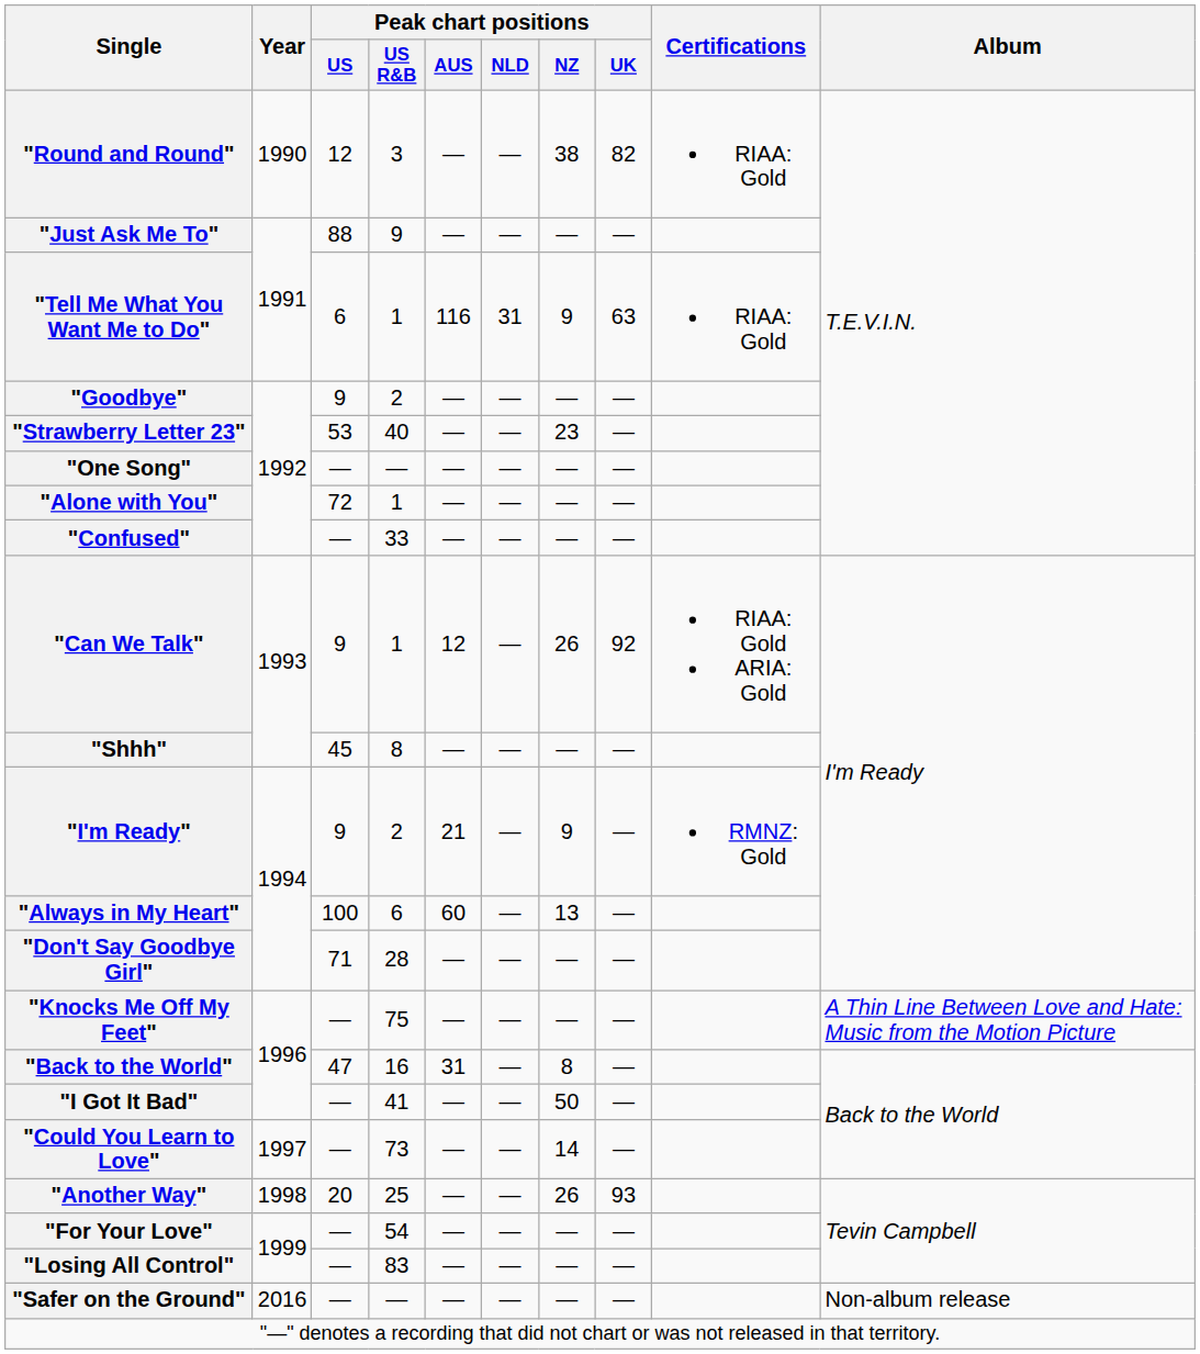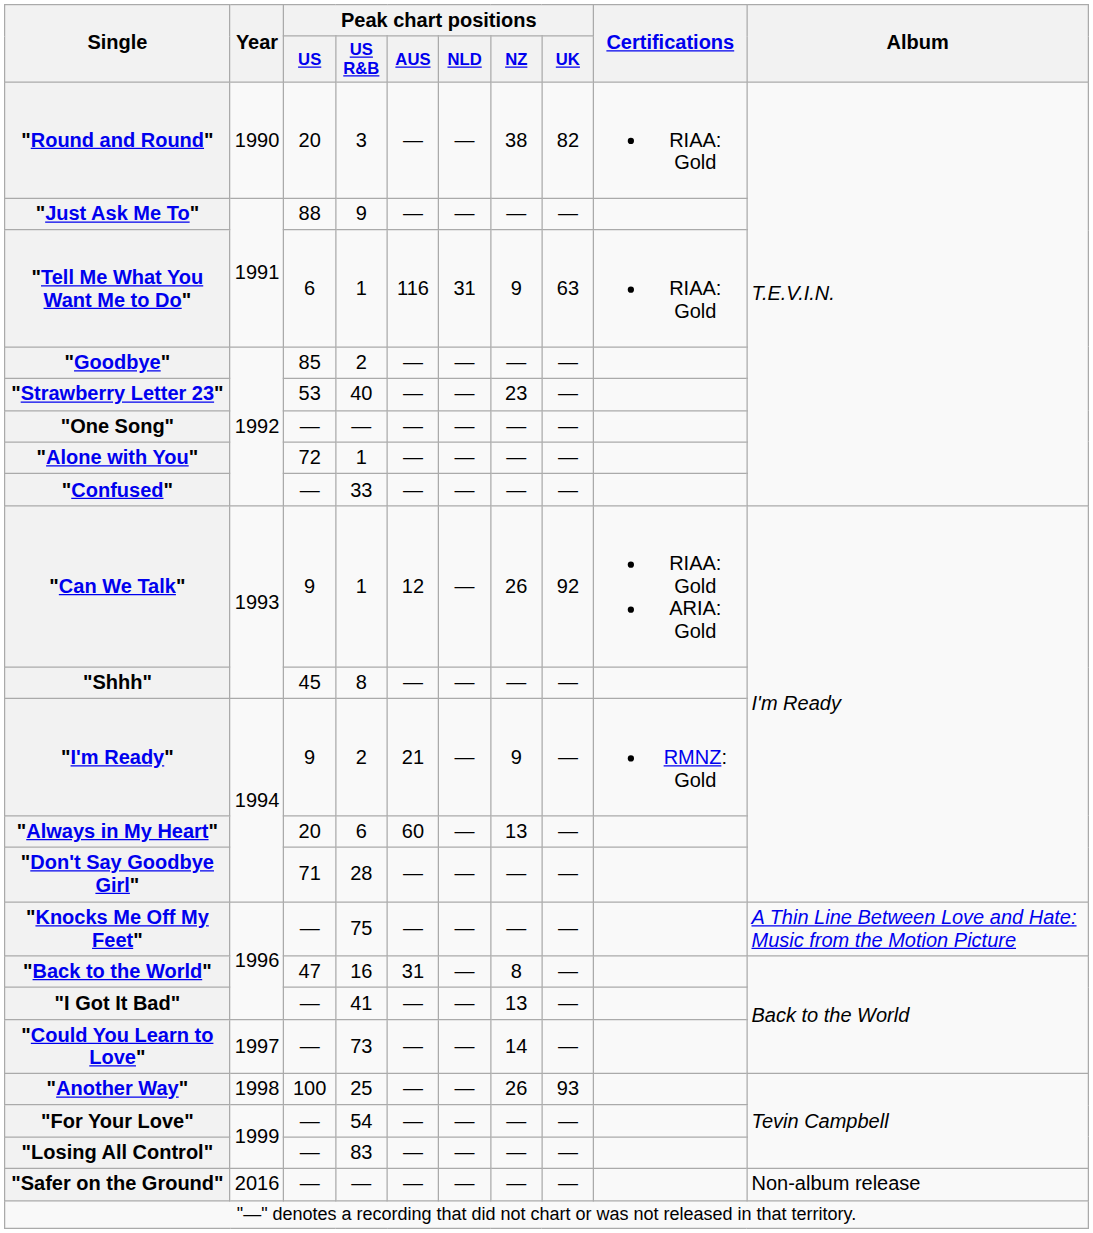 <table class="wikitable plainrowheaders" style="text-align: center;" border="1">
 <tr>
 <th scope="col" rowspan="2">Single</th>
 <th scope="col" rowspan="2">Year</th>
 <th scope="col" colspan="6">Peak chart positions</th>
 <th scope="col" rowspan="2"><a href='#'>Certifications</a></th>
 <th scope="col" rowspan="2">Album</th>
 </tr>
 <tr style="font-size:smaller;">
 <th width="35"><a href='#'>US</a><br></th>
 <th width="35"><a href='#'>US<br>R&B</a><br></th>
 <th width="35"><a href='#'>AUS</a><br></th>
 <th width="35"><a href='#'>NLD</a><br></th>
 <th width="35"><a href='#'>NZ</a><br></th>
 <th width="35"><a href='#'>UK</a><br></th>
 </tr>
 <tr>
 <th scope="row">"<a href='#'>Round and Round</a>"</th>
 <td>1990</td>
-<td>12</td>
+<td>20</td>
 <td>3</td>
 <td>—</td>
 <td>—</td>
 <td>38</td>
 <td>82</td>
 <td><br><ul><li>RIAA: Gold</li></ul></td>
 <td rowspan="8" align="left"><em>T.E.V.I.N.</em></td>
 </tr>
 <tr>
 <th scope="row">"<a href='#'>Just Ask Me To</a>"</th>
 <td rowspan="2">1991</td>
 <td>88</td>
 <td>9</td>
 <td>—</td>
 <td>—</td>
 <td>—</td>
 <td>—</td>
 <td></td>
 </tr>
 <tr>
 <th scope="row">"<a href='#'>Tell Me What You Want Me to Do</a>"</th>
 <td>6</td>
 <td>1</td>
 <td>116</td>
 <td>31</td>
 <td>9</td>
 <td>63</td>
 <td><br><ul><li>RIAA: Gold</li></ul></td>
 </tr>
 <tr>
 <th scope="row">"<a href='#'>Goodbye</a>"</th>
 <td rowspan="5">1992</td>
-<td>9</td>
+<td>85</td>
 <td>2</td>
 <td>—</td>
 <td>—</td>
 <td>—</td>
 <td>—</td>
 <td></td>
 </tr>
 <tr>
 <th scope="row">"<a href='#'>Strawberry Letter 23</a>"</th>
 <td>53</td>
 <td>40</td>
 <td>—</td>
 <td>—</td>
 <td>23</td>
 <td>—</td>
 <td></td>
 </tr>
 <tr>
 <th scope="row">"One Song"</th>
 <td>—</td>
 <td>—</td>
 <td>—</td>
 <td>—</td>
 <td>—</td>
 <td>—</td>
 <td></td>
 </tr>
 <tr>
 <th scope="row">"<a href='#'>Alone with You</a>"</th>
 <td>72</td>
 <td>1</td>
 <td>—</td>
 <td>—</td>
 <td>—</td>
 <td>—</td>
 <td></td>
 </tr>
 <tr>
 <th scope="row">"<a href='#'>Confused</a>"</th>
 <td>—</td>
 <td>33</td>
 <td>—</td>
 <td>—</td>
 <td>—</td>
 <td>—</td>
 <td></td>
 </tr>
 <tr>
 <th scope="row">"<a href='#'>Can We Talk</a>"</th>
 <td rowspan="2">1993</td>
 <td>9</td>
 <td>1</td>
 <td>12</td>
 <td>—</td>
 <td>26</td>
 <td>92</td>
 <td><br><ul><li>RIAA: Gold</li><li>ARIA: Gold</li></ul></td>
 <td rowspan="5" align="left"><em>I'm Ready</em></td>
 </tr>
 <tr>
 <th scope="row">"Shhh"</th>
 <td>45</td>
 <td>8</td>
 <td>—</td>
 <td>—</td>
 <td>—</td>
 <td>—</td>
 <td></td>
 </tr>
 <tr>
 <th scope="row">"<a href='#'>I'm Ready</a>"</th>
 <td rowspan="3">1994</td>
 <td>9</td>
 <td>2</td>
 <td>21</td>
 <td>—</td>
 <td>9</td>
 <td>—</td>
 <td><br><ul><li><a href='#'>RMNZ</a>: Gold</li></ul></td>
 </tr>
 <tr>
 <th scope="row">"<a href='#'>Always in My Heart</a>"</th>
-<td>100</td>
+<td>20</td>
 <td>6</td>
 <td>60</td>
 <td>—</td>
 <td>13</td>
 <td>—</td>
 <td></td>
 </tr>
 <tr>
 <th scope="row">"<a href='#'>Don't Say Goodbye Girl</a>"</th>
 <td>71</td>
 <td>28</td>
 <td>—</td>
 <td>—</td>
 <td>—</td>
 <td>—</td>
 <td></td>
 </tr>
 <tr>
 <th scope="row">"<a href='#'>Knocks Me Off My Feet</a>" </th>
 <td rowspan="3">1996</td>
 <td>—</td>
 <td>75</td>
 <td>—</td>
 <td>—</td>
 <td>—</td>
 <td>—</td>
 <td></td>
 <td rowspan="1" align="left"><em><a href='#'>A Thin Line Between Love and Hate: Music from the Motion Picture</a></em></td>
 </tr>
 <tr>
 <th scope="row">"<a href='#'>Back to the World</a>"</th>
 <td>47</td>
 <td>16</td>
 <td>31</td>
 <td>—</td>
 <td>8</td>
 <td>—</td>
 <td></td>
 <td rowspan="3" align="left"><em>Back to the World</em></td>
 </tr>
 <tr>
 <th scope="row">"I Got It Bad"</th>
 <td>—</td>
 <td>41</td>
 <td>—</td>
 <td>—</td>
-<td>50</td>
+<td>13</td>
 <td>—</td>
 <td></td>
 </tr>
 <tr>
 <th scope="row">"<a href='#'>Could You Learn to Love</a>"</th>
 <td>1997</td>
 <td>—</td>
 <td>73</td>
 <td>—</td>
 <td>—</td>
 <td>14</td>
 <td>—</td>
 <td></td>
 </tr>
 <tr>
 <th scope="row">"<a href='#'>Another Way</a>"</th>
 <td>1998</td>
-<td>20</td>
+<td>100</td>
 <td>25</td>
 <td>—</td>
 <td>—</td>
 <td>26</td>
 <td>93</td>
 <td></td>
 <td rowspan="3" align="left"><em>Tevin Campbell</em></td>
 </tr>
 <tr>
 <th scope="row">"For Your Love"</th>
 <td rowspan="2">1999</td>
 <td>—</td>
 <td>54</td>
 <td>—</td>
 <td>—</td>
 <td>—</td>
 <td>—</td>
 <td></td>
 </tr>
 <tr>
 <th scope="row">"Losing All Control"</th>
 <td>—</td>
 <td>83</td>
 <td>—</td>
 <td>—</td>
 <td>—</td>
 <td>—</td>
 <td></td>
 </tr>
 <tr>
 <th scope="row">"Safer on the Ground"</th>
 <td>2016</td>
 <td>—</td>
 <td>—</td>
 <td>—</td>
 <td>—</td>
 <td>—</td>
 <td>—</td>
 <td></td>
 <td align="left">Non-album release</td>
 </tr>
 <tr>
 <td colspan="15" style="font-size:90%">"—" denotes a recording that did not chart or was not released in that territory.</td>
 </tr>
 </table>
